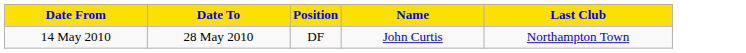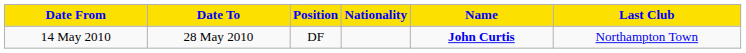 <table class="wikitable"  style="text-align:center; font-size:90%; ">
 <tr>
 <th style="background:#FCE000; color:blue; width:150px;">Date From</th>
 <th style="background:#FCE000; color:blue; width:150px;">Date To</th>
 <th style="background:#FCE000; color:blue; width:50px;">Position</th>
+<th style="background:#FCE000; color:blue; width:50px;">Nationality</th>
 <th style="background:#FCE000; color:blue; width:150px;">Name</th>
 <th style="background:#FCE000; color:blue; width:200px;">Last Club</th>
 </tr>
 <tr>
 <td>14 May 2010</td>
 <td>28 May 2010</td>
 <td>DF</td>
-<td><a href='#'>John Curtis</a></td>
+<td></td>
+<td><strong><a href='#'>John Curtis</a></strong></td>
 <td><a href='#'>Northampton Town</a></td>
 </tr>
 </table>
